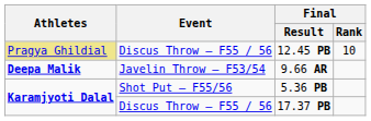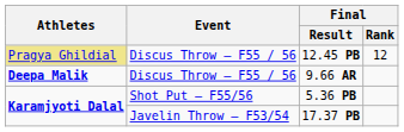 <table class="wikitable" style="text-align:center; font-size:90%">
 <tr>
 <th rowspan=2>Athletes</th>
 <th rowspan=2>Event</th>
 <th colspan=2>Final</th>
 </tr>
 <tr>
 <th>Result</th>
 <th>Rank</th>
 </tr>
 <tr>
 <td align=left style="background: khaki;"><a href='#'>Pragya Ghildial</a></td>
 <td align=left><a href='#'>Discus Throw – F55 / 56</a></td>
 <td>12.45 <strong>PB</strong></td>
-<td>10</td>
+<td>12</td>
 </tr>
 <tr>
 <td align=left><strong><a href='#'>Deepa Malik</a></strong></td>
-<td align=left><a href='#'>Javelin Throw – F53/54</a></td>
+<td align=left><a href='#'>Discus Throw – F55 / 56</a></td>
 <td>9.66 <strong>AR</strong></td>
 <td></td>
 </tr>
 <tr>
 <td align=left rowspan=2><strong><a href='#'>Karamjyoti Dalal</a></strong></td>
 <td align=left><a href='#'>Shot Put – F55/56</a></td>
 <td>5.36 <strong>PB</strong></td>
 <td></td>
 </tr>
 <tr>
-<td align=left><a href='#'>Discus Throw – F55 / 56</a></td>
+<td align=left><a href='#'>Javelin Throw – F53/54</a></td>
 <td>17.37 <strong>PB</strong></td>
 <td></td>
 </tr>
 </table>
